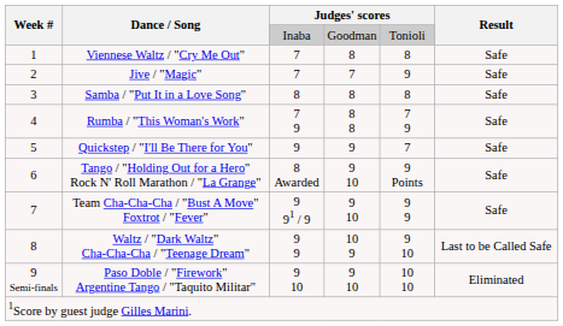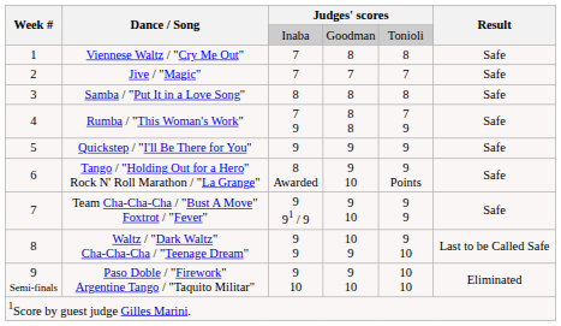 <table class="wikitable collapsible collapsed">
 <tr style="text-align:Center;">
 <th rowspan="2">Week #</th>
 <th rowspan="2">Dance / Song</th>
 <th colspan="3">Judges' scores</th>
 <th rowspan="2">Result</th>
 </tr>
 <tr style="text-align:center; background:#ccc;">
 <td style="width:10%; ">Inaba</td>
 <td style="width:10%; ">Goodman</td>
 <td style="width:10%; ">Tonioli</td>
 </tr>
 <tr style="text-align: center; background:#faf6f6;">
 <td>1</td>
 <td><a href='#'>Viennese Waltz</a> / "<a href='#'>Cry Me Out</a>"</td>
 <td>7</td>
 <td>8</td>
 <td>8</td>
 <td>Safe</td>
 </tr>
 <tr style="text-align: center; background:#faf6f6;">
 <td>2</td>
 <td><a href='#'>Jive</a> / "<a href='#'>Magic</a>"</td>
 <td>7</td>
 <td>7</td>
-<td>9</td>
+<td>7</td>
 <td>Safe</td>
 </tr>
 <tr style="text-align: center; background:#faf6f6;">
 <td>3</td>
 <td><a href='#'>Samba</a> / "<a href='#'>Put It in a Love Song</a>"</td>
 <td>8</td>
 <td>8</td>
 <td>8</td>
 <td>Safe</td>
 </tr>
 <tr style="text-align: center; background:#faf6f6;">
 <td>4</td>
 <td><a href='#'>Rumba</a> / "<a href='#'>This Woman's Work</a>"</td>
 <td>7 <br> 9</td>
 <td>8 <br> 8</td>
 <td>7 <br> 9</td>
 <td>Safe</td>
 </tr>
 <tr style="text-align: center; background:#faf6f6;">
 <td>5</td>
 <td><a href='#'>Quickstep</a> / "<a href='#'>I'll Be There for You</a>"</td>
 <td>9</td>
 <td>9</td>
-<td>7</td>
+<td>9</td>
 <td>Safe</td>
 </tr>
 <tr style="text-align: center; background:#faf6f6;">
 <td>6</td>
 <td><a href='#'>Tango</a> / "<a href='#'>Holding Out for a Hero</a>"<br>Rock N' Roll Marathon / "<a href='#'>La Grange</a>"</td>
 <td>8<br>Awarded</td>
 <td>9<br>10</td>
 <td>9<br>Points</td>
 <td>Safe</td>
 </tr>
 <tr style="text-align: center; background:#faf6f6;">
 <td>7</td>
 <td>Team <a href='#'>Cha-Cha-Cha</a> / "<a href='#'>Bust A Move</a>"<br><a href='#'>Foxtrot</a> / "<a href='#'>Fever</a>"</td>
 <td>9<br>9<sup>1</sup> / 9</td>
 <td>9<br>10</td>
 <td>9<br>9</td>
 <td>Safe</td>
 </tr>
 <tr style="text-align: center; background:#faf6f6;">
 <td>8</td>
 <td><a href='#'>Waltz</a> / "<a href='#'>Dark Waltz</a>" <br><a href='#'>Cha-Cha-Cha</a> / "<a href='#'>Teenage Dream</a>"</td>
 <td>9 <br>9</td>
 <td>10<br>9</td>
 <td>9<br>10</td>
 <td>Last to be Called Safe</td>
 </tr>
 <tr style="text-align: center; background:#faf6f6;">
 <td>9<br><small>Semi-finals</small></td>
 <td><a href='#'>Paso Doble</a> / "<a href='#'>Firework</a>"<br><a href='#'>Argentine Tango</a> / "Taquito Militar"</td>
 <td>9<br>10</td>
 <td>9<br>10</td>
 <td>10<br>10</td>
 <td>Eliminated</td>
 </tr>
 <tr style="text-align: center; background:#faf6f6;">
 <td colspan="6" style="text-align:left;"><sup>1</sup>Score by guest judge <a href='#'>Gilles Marini</a>.</td>
 </tr>
 </table>
